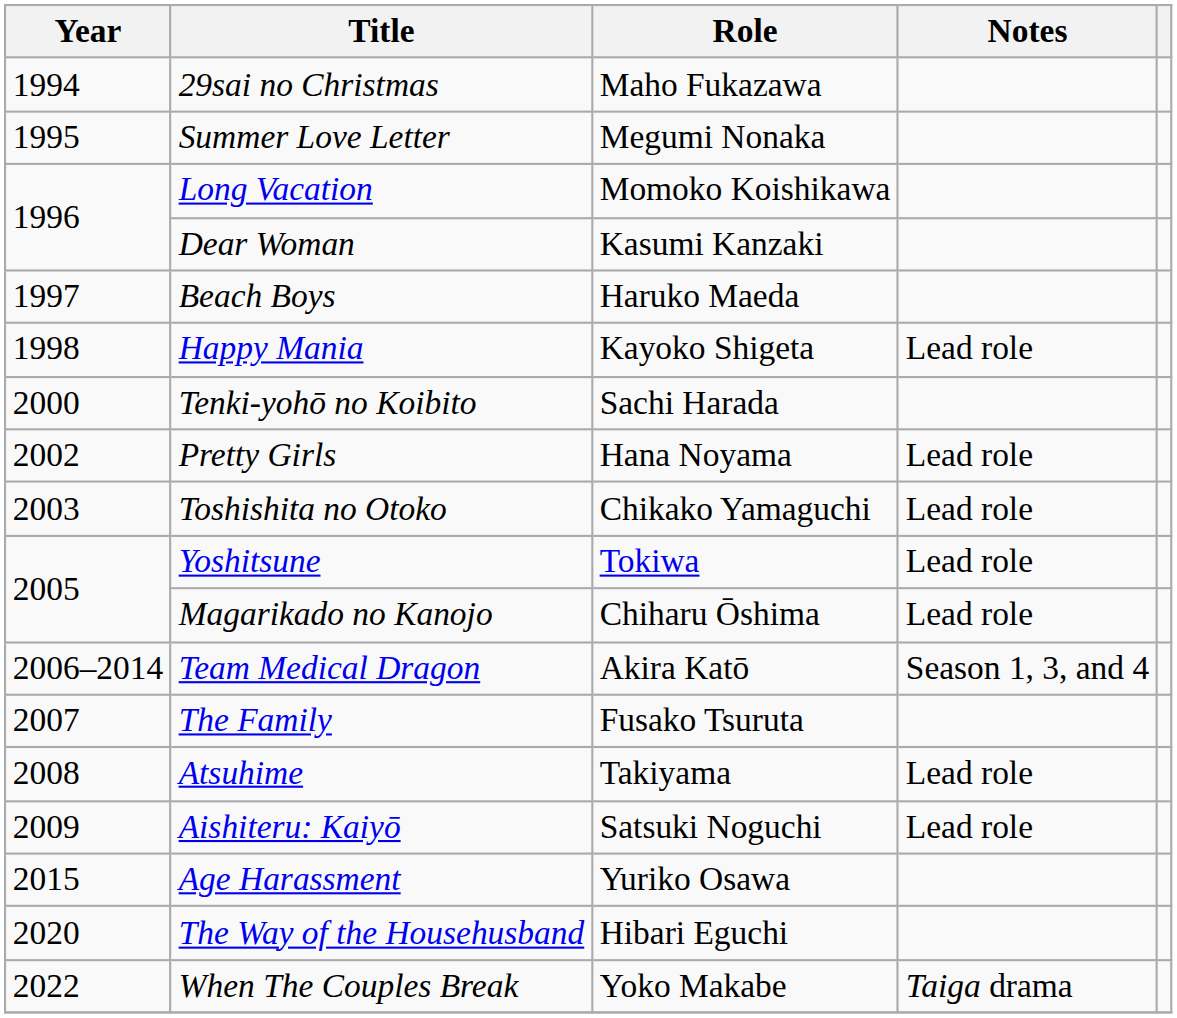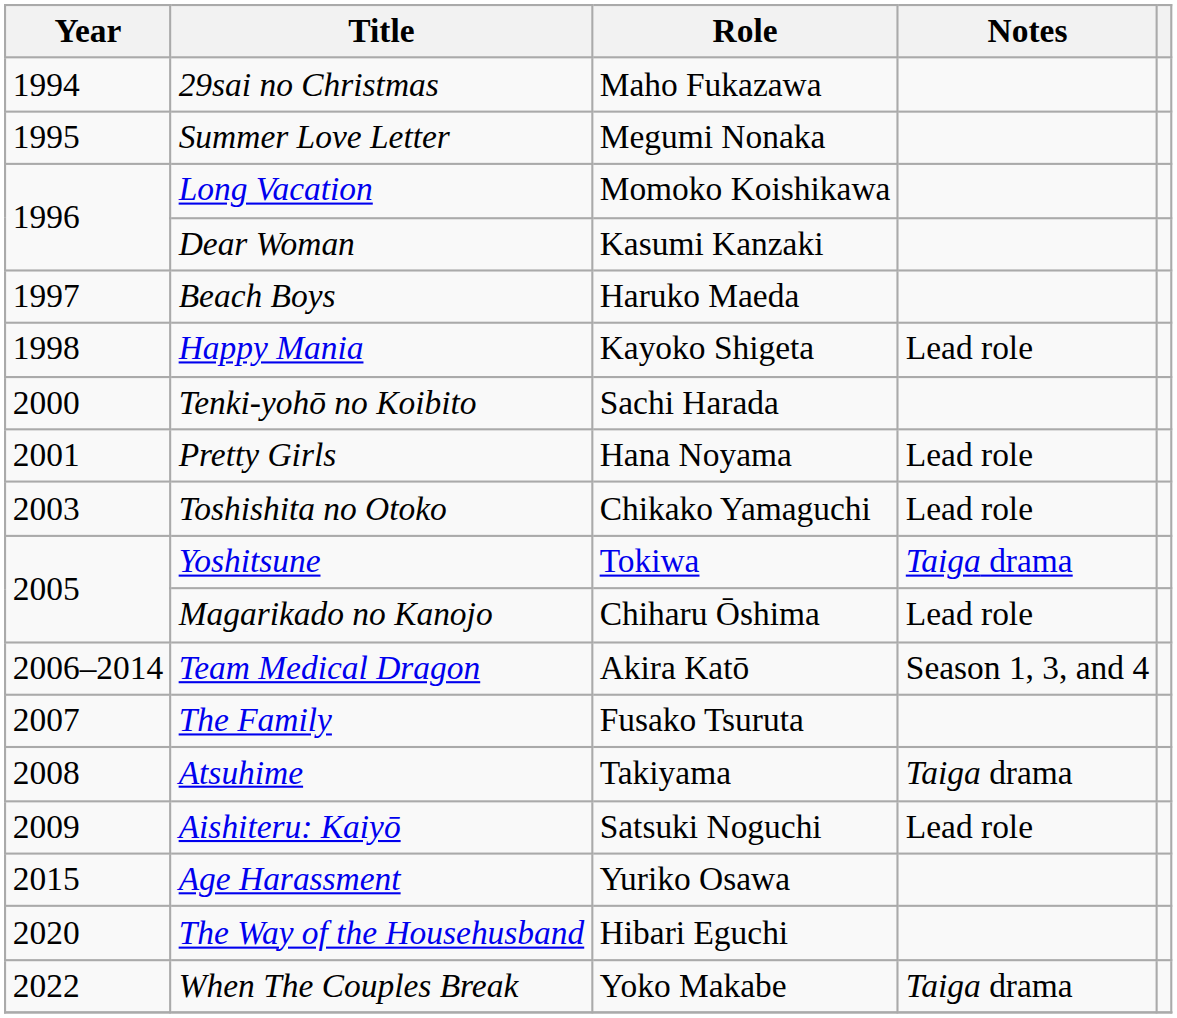 <table class="wikitable">
 <tr>
 <th nowrap>Year</th>
 <th>Title</th>
 <th>Role</th>
 <th>Notes</th>
 <th></th>
 </tr>
 <tr>
 <td>1994</td>
 <td><em>29sai no Christmas</em></td>
 <td>Maho Fukazawa</td>
 <td></td>
 <td></td>
 </tr>
 <tr>
 <td>1995</td>
 <td><em>Summer Love Letter</em></td>
 <td>Megumi Nonaka</td>
 <td></td>
 <td></td>
 </tr>
 <tr>
 <td rowspan=2>1996</td>
 <td><em><a href='#'>Long Vacation</a></em></td>
 <td>Momoko Koishikawa</td>
 <td></td>
 <td></td>
 </tr>
 <tr>
 <td><em>Dear Woman</em></td>
 <td>Kasumi Kanzaki</td>
 <td></td>
 <td></td>
 </tr>
 <tr>
 <td>1997</td>
 <td><em>Beach Boys</em></td>
 <td>Haruko Maeda</td>
 <td></td>
 <td></td>
 </tr>
 <tr>
 <td>1998</td>
 <td><em><a href='#'>Happy Mania</a></em></td>
 <td>Kayoko Shigeta</td>
 <td>Lead role</td>
 <td></td>
 </tr>
 <tr>
 <td>2000</td>
 <td><em>Tenki-yohō no Koibito</em></td>
 <td>Sachi Harada</td>
 <td></td>
 <td></td>
 </tr>
 <tr>
-<td>2002</td>
+<td>2001</td>
 <td><em>Pretty Girls</em></td>
 <td>Hana Noyama</td>
 <td>Lead role</td>
 <td></td>
 </tr>
 <tr>
 <td>2003</td>
 <td><em>Toshishita no Otoko</em></td>
 <td>Chikako Yamaguchi</td>
 <td>Lead role</td>
 <td></td>
 </tr>
 <tr>
 <td rowspan=2>2005</td>
 <td><em><a href='#'>Yoshitsune</a></em></td>
 <td><a href='#'>Tokiwa</a></td>
-<td>Lead role</td>
+<td><a href='#'><em>Taiga</em> drama</a></td>
 <td></td>
 </tr>
 <tr>
 <td><em>Magarikado no Kanojo</em></td>
 <td>Chiharu Ōshima</td>
 <td>Lead role</td>
 <td></td>
 </tr>
 <tr>
 <td>2006–2014</td>
 <td><em><a href='#'>Team Medical Dragon</a></em></td>
 <td>Akira Katō</td>
 <td>Season 1, 3, and 4</td>
 <td></td>
 </tr>
 <tr>
 <td>2007</td>
 <td><em><a href='#'>The Family</a></em></td>
 <td>Fusako Tsuruta</td>
 <td></td>
 <td></td>
 </tr>
 <tr>
 <td>2008</td>
 <td><em><a href='#'>Atsuhime</a></em></td>
 <td>Takiyama</td>
-<td>Lead role</td>
+<td><em>Taiga</em> drama</td>
 <td></td>
 </tr>
 <tr>
 <td>2009</td>
 <td><em><a href='#'>Aishiteru: Kaiyō</a></em></td>
 <td>Satsuki Noguchi</td>
 <td>Lead role</td>
 <td></td>
 </tr>
 <tr>
 <td>2015</td>
 <td><em><a href='#'>Age Harassment</a></em></td>
 <td>Yuriko Osawa</td>
 <td></td>
 <td></td>
 </tr>
 <tr>
 <td rowspan="1">2020</td>
 <td><em><a href='#'>The Way of the Househusband</a></em></td>
 <td>Hibari Eguchi</td>
 <td></td>
 <td></td>
 </tr>
 <tr>
 <td>2022</td>
 <td><em>When The Couples Break</em></td>
 <td>Yoko Makabe</td>
 <td><em>Taiga</em> drama</td>
 <td></td>
 </tr>
 <tr>
 </tr>
 </table>
